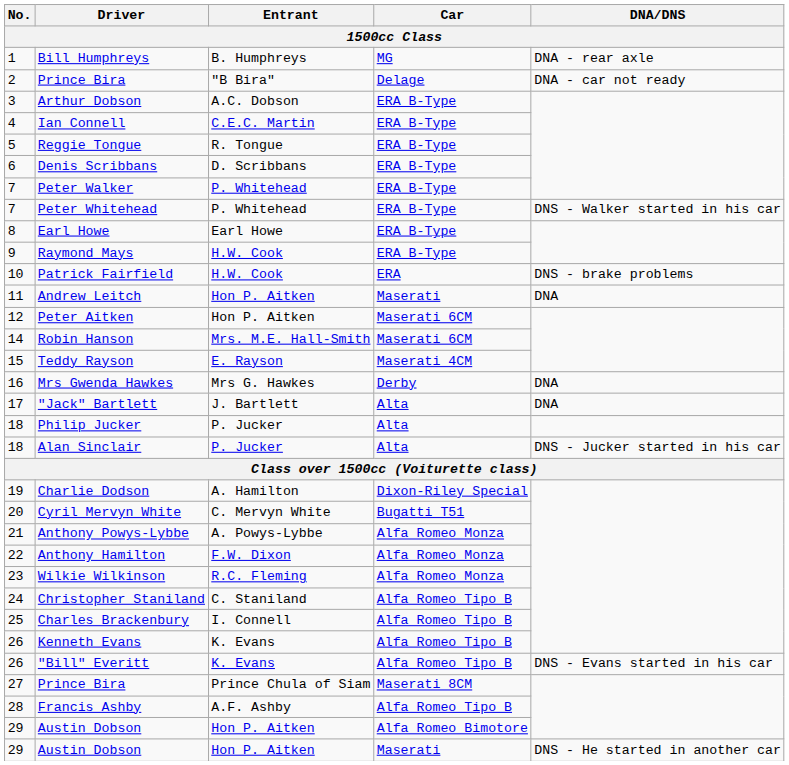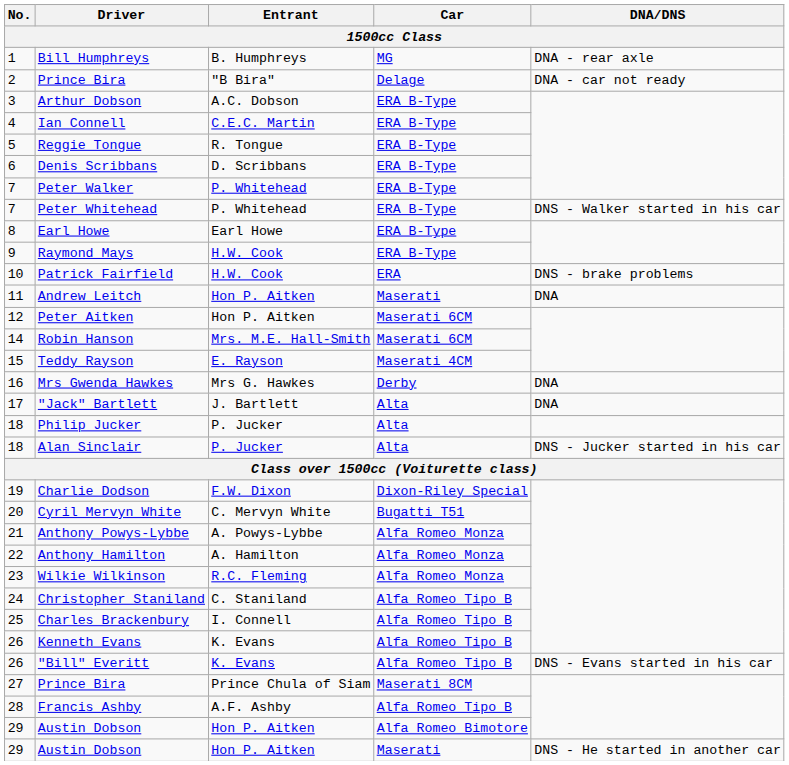 <table class="wikitable sortable">
 <tr>
 <th>No.</th>
 <th>Driver</th>
 <th>Entrant</th>
 <th>Car</th>
 <th>DNA/DNS</th>
 </tr>
 <tr>
 <th COLSPAN=5><em>1500cc Class</em></th>
 </tr>
 <tr>
 <td>1</td>
 <td> <a href='#'>Bill Humphreys</a></td>
 <td>B. Humphreys</td>
 <td><a href='#'>MG</a></td>
 <td>DNA - rear axle</td>
 </tr>
 <tr>
 <td>2</td>
 <td> <a href='#'>Prince Bira</a></td>
 <td>"B Bira"</td>
 <td><a href='#'>Delage</a></td>
 <td>DNA - car not ready</td>
 </tr>
 <tr>
 <td>3</td>
 <td> <a href='#'>Arthur Dobson</a></td>
 <td>A.C. Dobson</td>
 <td><a href='#'>ERA B-Type</a></td>
 <td rowspan="5"></td>
 </tr>
 <tr>
 <td>4</td>
 <td> <a href='#'>Ian Connell</a></td>
 <td><a href='#'>C.E.C. Martin</a></td>
 <td><a href='#'>ERA B-Type</a></td>
 </tr>
 <tr>
 <td>5</td>
 <td> <a href='#'>Reggie Tongue</a></td>
 <td>R. Tongue</td>
 <td><a href='#'>ERA B-Type</a></td>
 </tr>
 <tr>
 <td>6</td>
 <td> <a href='#'>Denis Scribbans</a></td>
 <td>D. Scribbans</td>
 <td><a href='#'>ERA B-Type</a></td>
 </tr>
 <tr>
 <td>7</td>
 <td> <a href='#'>Peter Walker</a></td>
 <td><a href='#'>P. Whitehead</a></td>
 <td><a href='#'>ERA B-Type</a></td>
 </tr>
 <tr>
 <td>7</td>
 <td> <a href='#'>Peter Whitehead</a></td>
 <td>P. Whitehead</td>
 <td><a href='#'>ERA B-Type</a></td>
 <td>DNS - Walker started in his car</td>
 </tr>
 <tr>
 <td>8</td>
 <td> <a href='#'>Earl Howe</a></td>
 <td>Earl Howe</td>
 <td><a href='#'>ERA B-Type</a></td>
 <td rowspan="2"></td>
 </tr>
 <tr>
 <td>9</td>
 <td> <a href='#'>Raymond Mays</a></td>
 <td><a href='#'>H.W. Cook</a></td>
 <td><a href='#'>ERA B-Type</a></td>
 </tr>
 <tr>
 <td>10</td>
 <td> <a href='#'>Patrick Fairfield</a></td>
 <td><a href='#'>H.W. Cook</a></td>
 <td><a href='#'>ERA</a></td>
 <td>DNS - brake problems</td>
 </tr>
 <tr>
 <td>11</td>
 <td> <a href='#'>Andrew Leitch</a></td>
 <td><a href='#'>Hon P. Aitken</a></td>
 <td><a href='#'>Maserati</a></td>
 <td>DNA</td>
 </tr>
 <tr>
 <td>12</td>
 <td> <a href='#'>Peter Aitken</a></td>
 <td>Hon P. Aitken</td>
 <td><a href='#'>Maserati 6CM</a></td>
 <td rowspan="3"></td>
 </tr>
 <tr>
 <td>14</td>
 <td> <a href='#'>Robin Hanson</a></td>
 <td><a href='#'>Mrs. M.E. Hall-Smith</a></td>
 <td><a href='#'>Maserati 6CM</a></td>
 </tr>
 <tr>
 <td>15</td>
 <td> <a href='#'>Teddy Rayson</a></td>
 <td><a href='#'>E. Rayson</a></td>
 <td><a href='#'>Maserati 4CM</a></td>
 </tr>
 <tr>
 <td>16</td>
 <td> <a href='#'>Mrs Gwenda Hawkes</a></td>
 <td>Mrs G. Hawkes</td>
 <td><a href='#'>Derby</a></td>
 <td>DNA</td>
 </tr>
 <tr>
 <td>17</td>
 <td> <a href='#'>"Jack" Bartlett</a></td>
 <td>J. Bartlett</td>
 <td><a href='#'>Alta</a></td>
 <td>DNA</td>
 </tr>
 <tr>
 <td>18</td>
 <td> <a href='#'>Philip Jucker</a></td>
 <td>P. Jucker</td>
 <td><a href='#'>Alta</a></td>
 <td></td>
 </tr>
 <tr>
 <td>18</td>
 <td> <a href='#'>Alan Sinclair</a></td>
 <td><a href='#'>P. Jucker</a></td>
 <td><a href='#'>Alta</a></td>
 <td>DNS - Jucker started in his car</td>
 </tr>
 <tr>
 <th COLSPAN=5><em>Class over 1500cc (Voiturette class)</em></th>
 </tr>
 <tr>
 <td>19</td>
 <td> <a href='#'>Charlie Dodson</a></td>
-<td>A. Hamilton</td>
+<td><a href='#'>F.W. Dixon</a></td>
 <td><a href='#'>Dixon-Riley Special</a></td>
 <td rowspan="8"></td>
 </tr>
 <tr>
 <td>20</td>
 <td> <a href='#'>Cyril Mervyn White</a></td>
 <td>C. Mervyn White</td>
 <td><a href='#'>Bugatti T51</a></td>
 </tr>
 <tr>
 <td>21</td>
 <td> <a href='#'>Anthony Powys-Lybbe</a></td>
 <td>A. Powys-Lybbe</td>
 <td><a href='#'>Alfa Romeo Monza</a></td>
 </tr>
 <tr>
 <td>22</td>
 <td> <a href='#'>Anthony Hamilton</a></td>
-<td><a href='#'>F.W. Dixon</a></td>
+<td>A. Hamilton</td>
 <td><a href='#'>Alfa Romeo Monza</a></td>
 </tr>
 <tr>
 <td>23</td>
 <td> <a href='#'>Wilkie Wilkinson</a></td>
 <td><a href='#'>R.C. Fleming</a></td>
 <td><a href='#'>Alfa Romeo Monza</a></td>
 </tr>
 <tr>
 <td>24</td>
 <td> <a href='#'>Christopher Staniland</a></td>
 <td>C. Staniland</td>
 <td><a href='#'>Alfa Romeo Tipo B</a></td>
 </tr>
 <tr>
 <td>25</td>
 <td> <a href='#'>Charles Brackenbury</a></td>
 <td>I. Connell</td>
 <td><a href='#'>Alfa Romeo Tipo B</a></td>
 </tr>
 <tr>
 <td>26</td>
 <td> <a href='#'>Kenneth Evans</a></td>
 <td>K. Evans</td>
 <td><a href='#'>Alfa Romeo Tipo B</a></td>
 </tr>
 <tr>
 <td>26</td>
 <td> <a href='#'>"Bill" Everitt</a></td>
 <td><a href='#'>K. Evans</a></td>
 <td><a href='#'>Alfa Romeo Tipo B</a></td>
 <td>DNS - Evans started in his car</td>
 </tr>
 <tr>
 <td>27</td>
 <td> <a href='#'>Prince Bira</a></td>
 <td>Prince Chula of Siam</td>
 <td><a href='#'>Maserati 8CM</a></td>
 <td rowspan="3"></td>
 </tr>
 <tr>
 <td>28</td>
 <td> <a href='#'>Francis Ashby</a></td>
 <td>A.F. Ashby</td>
 <td><a href='#'>Alfa Romeo Tipo B</a></td>
 </tr>
 <tr>
 <td>29</td>
 <td> <a href='#'>Austin Dobson</a></td>
 <td><a href='#'>Hon P. Aitken</a></td>
 <td><a href='#'>Alfa Romeo Bimotore</a></td>
 </tr>
 <tr>
 <td>29</td>
 <td> <a href='#'>Austin Dobson</a></td>
 <td><a href='#'>Hon P. Aitken</a></td>
 <td><a href='#'>Maserati</a></td>
 <td>DNS - He started in another car</td>
 </tr>
 </table>
